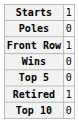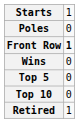 <table class="wikitable" style="text-align:center">
 <tr>
 <th>Starts</th>
 <td>1</td>
 </tr>
 <tr>
 <th>Poles</th>
 <td>0</td>
 </tr>
 <tr>
 <th>Front Row</th>
-<td>1</td>
+<td><strong>1</strong></td>
 </tr>
 <tr>
 <th>Wins</th>
 <td>0</td>
 </tr>
 <tr>
 <th>Top 5</th>
 <td>0</td>
 </tr>
 <tr>
+<th>Top 10</th>
+<td>0</td>
+</tr>
+<tr>
 <th>Retired</th>
 <td>1</td>
 </tr>
-<tr>
-<th>Top 10</th>
-<td>0</td>
-</tr>
 </table>
